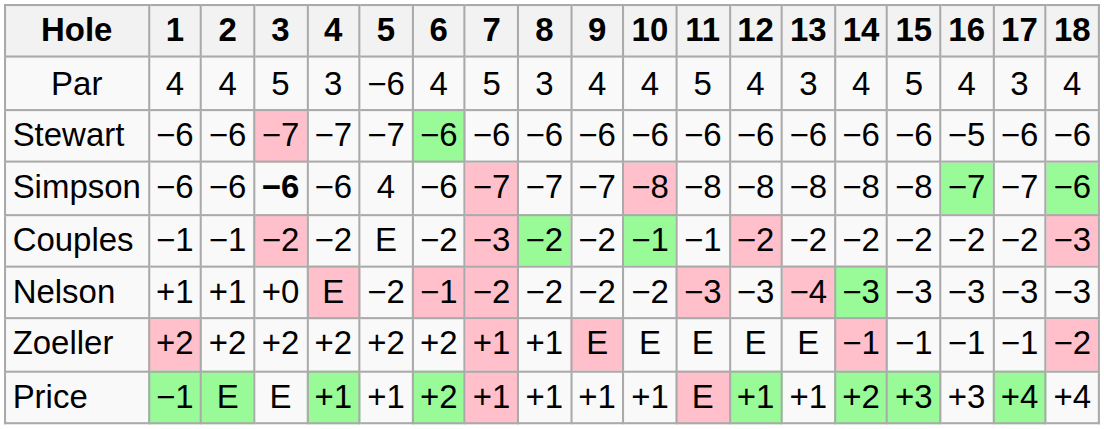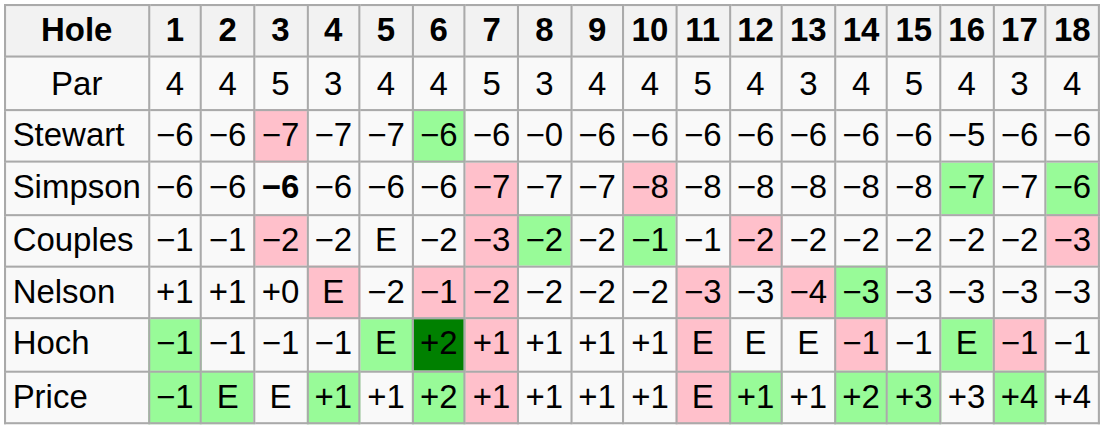 <table class="wikitable" style="text-align:center">
 <tr>
 <th>Hole</th>
 <th>1</th>
 <th>2</th>
 <th>3</th>
 <th>4</th>
 <th>5</th>
 <th>6</th>
 <th>7</th>
 <th>8</th>
 <th>9</th>
 <th>10</th>
 <th>11</th>
 <th>12</th>
 <th>13</th>
 <th>14</th>
 <th>15</th>
 <th>16</th>
 <th>17</th>
 <th>18</th>
 </tr>
 <tr>
 <td>Par</td>
 <td>4</td>
 <td>4</td>
 <td>5</td>
 <td>3</td>
-<td>−6</td>
+<td>4</td>
 <td>4</td>
 <td>5</td>
 <td>3</td>
 <td>4</td>
 <td>4</td>
 <td>5</td>
 <td>4</td>
 <td>3</td>
 <td>4</td>
 <td>5</td>
 <td>4</td>
 <td>3</td>
 <td>4</td>
 </tr>
 <tr>
 <td align=left> Stewart</td>
 <td>−6</td>
 <td>−6</td>
 <td style="background: Pink;">−7</td>
 <td>−7</td>
 <td>−7</td>
 <td style="background: PaleGreen;">−6</td>
 <td>−6</td>
-<td>−6</td>
+<td>−0</td>
 <td>−6</td>
 <td>−6</td>
 <td>−6</td>
 <td>−6</td>
 <td>−6</td>
 <td>−6</td>
 <td>−6</td>
 <td>−5</td>
 <td>−6</td>
 <td>−6</td>
 </tr>
 <tr>
 <td align=left> Simpson</td>
 <td>−6</td>
 <td>−6</td>
 <td><strong>−6</strong></td>
 <td>−6</td>
-<td>4</td>
+<td>−6</td>
 <td>−6</td>
 <td style="background: Pink;">−7</td>
 <td>−7</td>
 <td>−7</td>
 <td style="background: Pink;">−8</td>
 <td>−8</td>
 <td>−8</td>
 <td>−8</td>
 <td>−8</td>
 <td>−8</td>
 <td style="background: PaleGreen;">−7</td>
 <td>−7</td>
 <td style="background: PaleGreen;">−6</td>
 </tr>
 <tr>
 <td align=left> Couples</td>
 <td>−1</td>
 <td>−1</td>
 <td style="background: Pink;">−2</td>
 <td>−2</td>
 <td>E</td>
 <td>−2</td>
 <td style="background: Pink;">−3</td>
 <td style="background: PaleGreen;">−2</td>
 <td>−2</td>
 <td style="background: PaleGreen;">−1</td>
 <td>−1</td>
 <td style="background: Pink;">−2</td>
 <td>−2</td>
 <td>−2</td>
 <td>−2</td>
 <td>−2</td>
 <td>−2</td>
 <td style="background: Pink;">−3</td>
 </tr>
 <tr>
 <td align=left> Nelson</td>
 <td>+1</td>
 <td>+1</td>
 <td>+0</td>
 <td style="background: Pink;">E</td>
 <td>−2</td>
 <td style="background: Pink;">−1</td>
 <td style="background: Pink;">−2</td>
 <td>−2</td>
 <td>−2</td>
 <td>−2</td>
 <td style="background: Pink;">−3</td>
 <td>−3</td>
 <td style="background: Pink;">−4</td>
 <td style="background: PaleGreen;">−3</td>
 <td>−3</td>
 <td>−3</td>
 <td>−3</td>
 <td>−3</td>
 </tr>
 <tr>
-<td align=left> Zoeller</td>
-<td style="background: Pink;">+2</td>
-<td>+2</td>
-<td>+2</td>
-<td>+2</td>
-<td>+2</td>
-<td>+2</td>
+<td align=left> Hoch</td>
+<td style="background: PaleGreen;">−1</td>
+<td>−1</td>
+<td>−1</td>
+<td>−1</td>
+<td style="background: PaleGreen;">E</td>
+<td style="background: Green;">+2</td>
 <td style="background: Pink;">+1</td>
+<td>+1</td>
+<td>+1</td>
 <td>+1</td>
 <td style="background: Pink;">E</td>
 <td>E</td>
 <td>E</td>
-<td>E</td>
-<td>E</td>
 <td style="background: Pink;">−1</td>
 <td>−1</td>
+<td style="background: PaleGreen;">E</td>
+<td style="background: Pink;">−1</td>
 <td>−1</td>
-<td>−1</td>
-<td style="background: Pink;">−2</td>
 </tr>
 <tr>
 <td align=left> Price</td>
 <td style="background: PaleGreen;">−1</td>
 <td style="background: PaleGreen;">E</td>
 <td>E</td>
 <td style="background: PaleGreen;">+1</td>
 <td>+1</td>
 <td style="background: PaleGreen;">+2</td>
 <td style="background: Pink;">+1</td>
 <td>+1</td>
 <td>+1</td>
 <td>+1</td>
 <td style="background: Pink;">E</td>
 <td style="background: PaleGreen;">+1</td>
 <td>+1</td>
 <td style="background: PaleGreen;">+2</td>
 <td style="background: PaleGreen;">+3</td>
 <td>+3</td>
 <td style="background: PaleGreen;">+4</td>
 <td>+4</td>
 </tr>
 </table>
